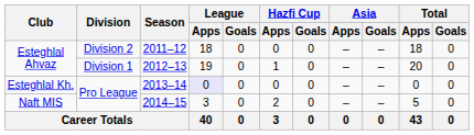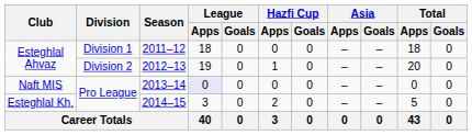 <table class="wikitable" style="text-align: center;">
 <tr>
 <th rowspan="2">Club</th>
 <th rowspan="2">Division</th>
 <th rowspan="2">Season</th>
 <th colspan="2">League</th>
 <th colspan="2"><a href='#'>Hazfi Cup</a></th>
 <th colspan="2"><a href='#'>Asia</a></th>
 <th colspan="2">Total</th>
 </tr>
 <tr>
 <th>Apps</th>
 <th>Goals</th>
 <th>Apps</th>
 <th>Goals</th>
 <th>Apps</th>
 <th>Goals</th>
 <th>Apps</th>
 <th>Goals</th>
 </tr>
 <tr>
 <td rowspan="2"><a href='#'>Esteghlal<br>Ahvaz</a></td>
-<td><a href='#'>Division 2</a></td>
+<td><a href='#'>Division 1</a></td>
 <td><a href='#'>2011–12</a></td>
 <td>18</td>
 <td>0</td>
 <td>0</td>
 <td>0</td>
 <td>–</td>
 <td>–</td>
 <td>18</td>
 <td>0</td>
 </tr>
 <tr>
-<td><a href='#'>Division 1</a></td>
+<td><a href='#'>Division 2</a></td>
 <td><a href='#'>2012–13</a></td>
 <td>19</td>
 <td>0</td>
 <td>1</td>
 <td>0</td>
 <td>–</td>
 <td>–</td>
 <td>20</td>
 <td>0</td>
 </tr>
 <tr>
-<td><a href='#'>Esteghlal Kh.</a></td>
+<td><a href='#'>Naft MIS</a></td>
 <td rowspan="2"><a href='#'>Pro League</a></td>
 <td><a href='#'>2013–14</a></td>
 <td style="background: lavender;">0</td>
 <td>0</td>
 <td>0</td>
 <td>0</td>
 <td>–</td>
 <td>–</td>
 <td>0</td>
 <td>0</td>
 </tr>
 <tr>
-<td><a href='#'>Naft MIS</a></td>
+<td><a href='#'>Esteghlal Kh.</a></td>
 <td><a href='#'>2014–15</a></td>
 <td>3</td>
 <td>0</td>
 <td>2</td>
 <td>0</td>
 <td>–</td>
 <td>–</td>
 <td>5</td>
 <td>0</td>
 </tr>
 <tr>
 <th colspan=3>Career Totals</th>
 <th>40</th>
 <th>0</th>
 <th>3</th>
 <th>0</th>
 <th>0</th>
 <th>0</th>
 <th>43</th>
 <th>0</th>
 </tr>
 </table>
